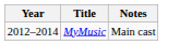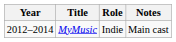 <table class="wikitable sortable">
 <tr>
 <th>Year</th>
 <th>Title</th>
+<th>Role</th>
 <th>Notes</th>
 </tr>
 <tr>
 <td>2012–2014</td>
 <td><em><a href='#'>MyMusic</a></em></td>
+<td>Indie</td>
 <td>Main cast</td>
 </tr>
 </table>
